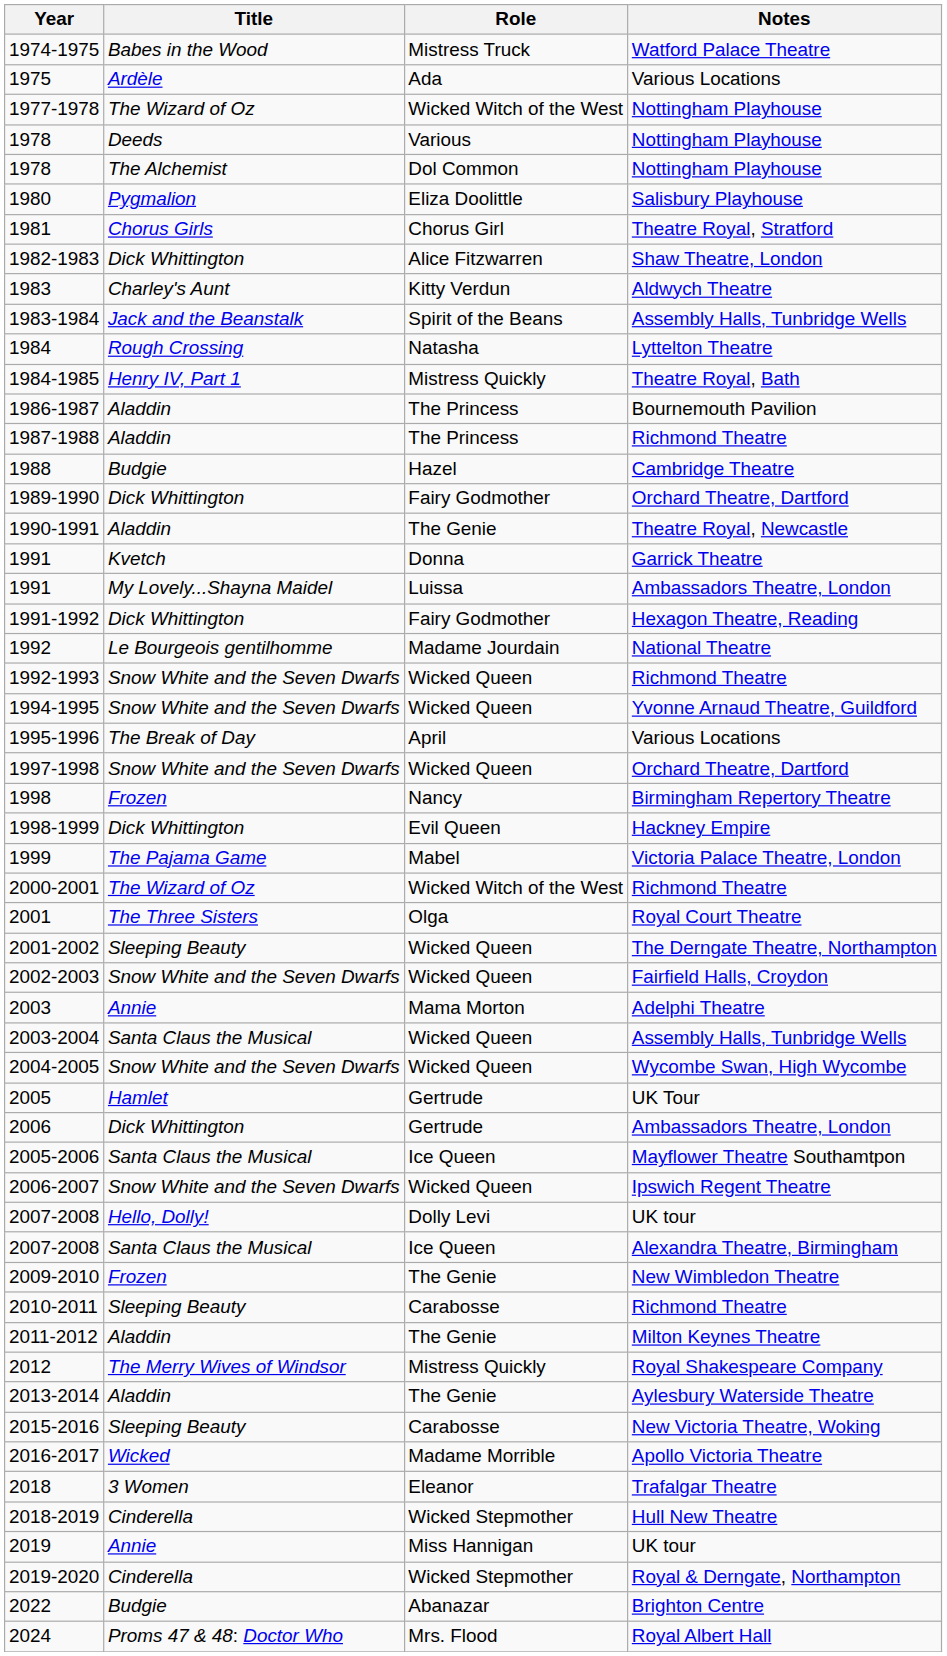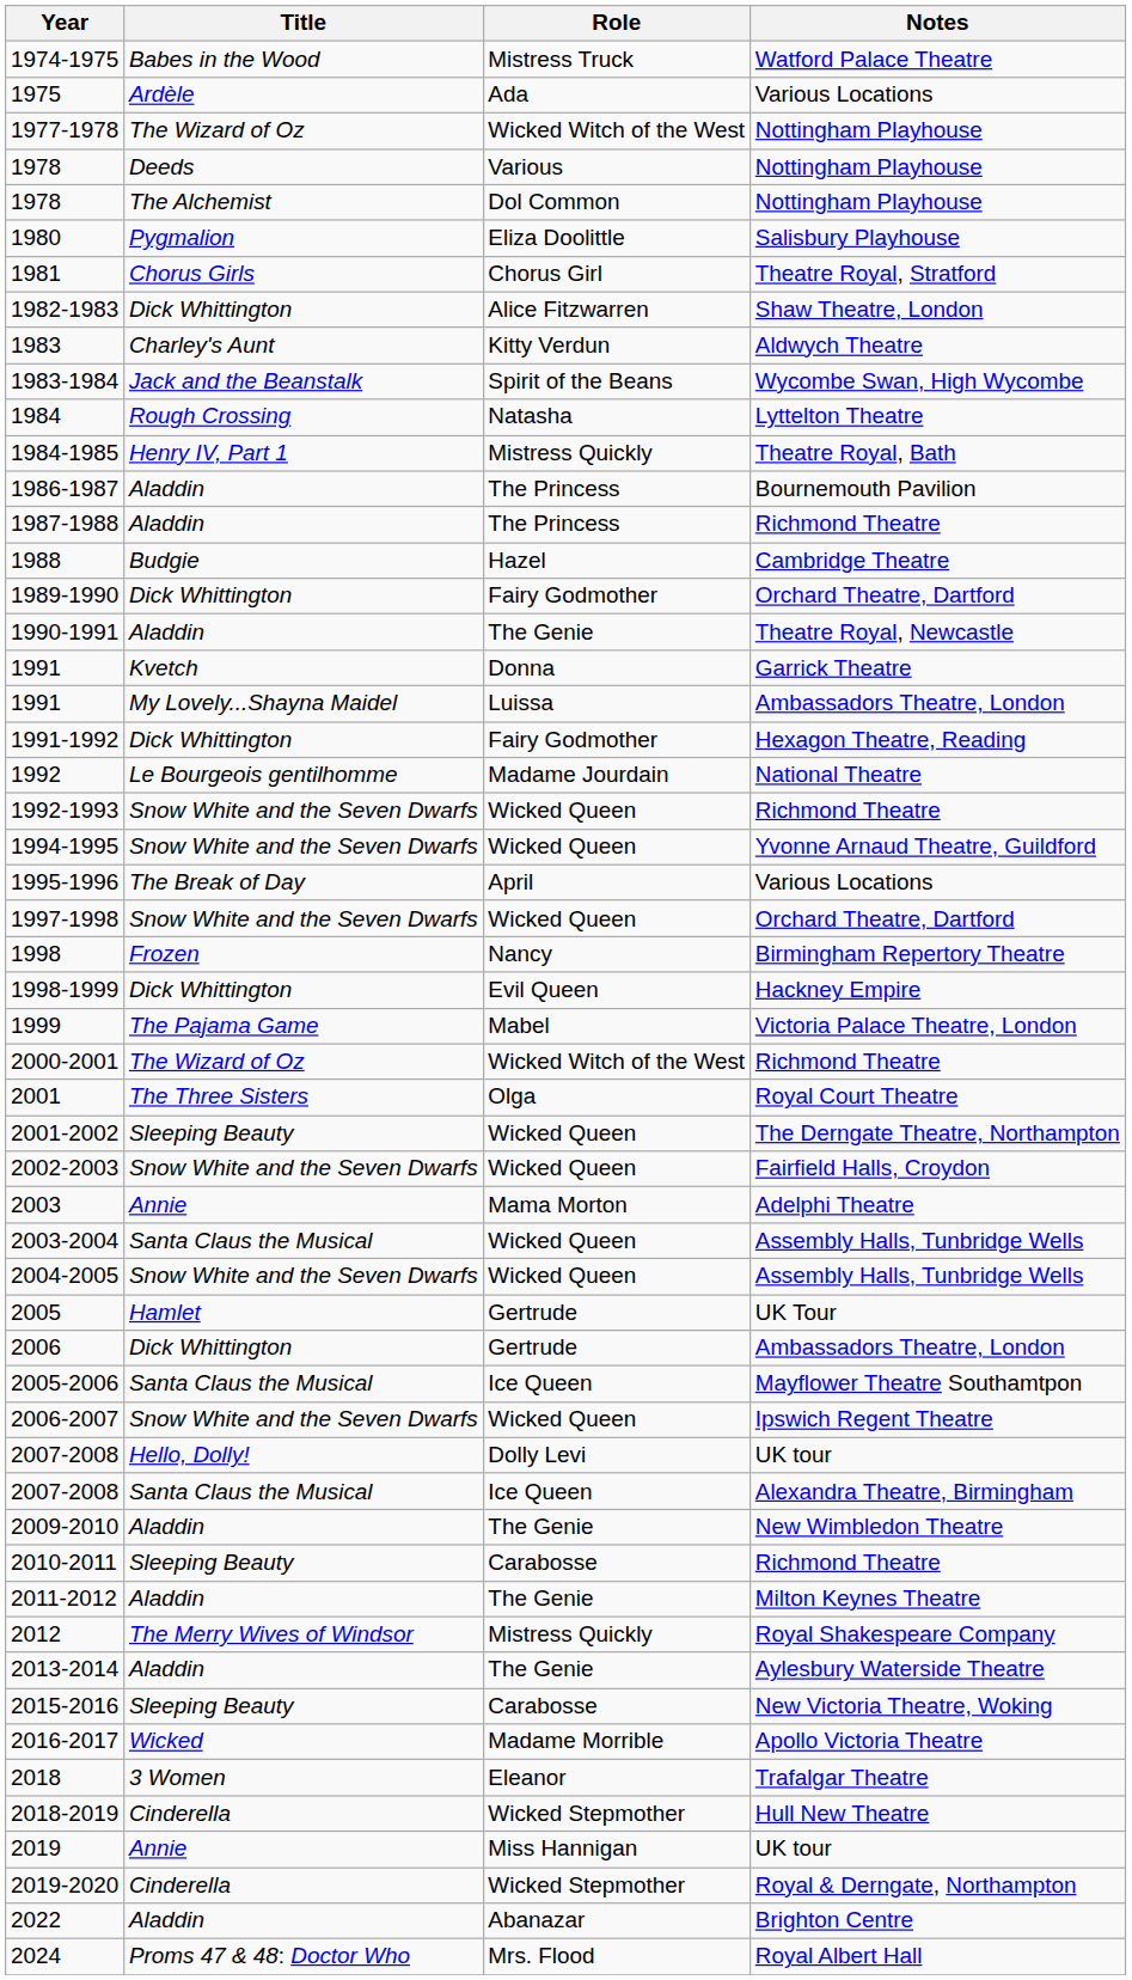 <table class="wikitable sortable">
 <tr>
 <th>Year</th>
 <th>Title</th>
 <th>Role</th>
 <th class="unsortable">Notes</th>
 </tr>
 <tr>
 <td>1974-1975</td>
 <td><em>Babes in the Wood</em></td>
 <td>Mistress Truck</td>
 <td><a href='#'>Watford Palace Theatre</a></td>
 </tr>
 <tr>
 <td>1975</td>
 <td><em><a href='#'>Ardèle</a></em></td>
 <td>Ada</td>
 <td>Various Locations</td>
 </tr>
 <tr>
 <td>1977-1978</td>
 <td><em>The Wizard of Oz</em></td>
 <td>Wicked Witch of the West</td>
 <td><a href='#'>Nottingham Playhouse</a></td>
 </tr>
 <tr>
 <td>1978</td>
 <td><em>Deeds</em></td>
 <td>Various</td>
 <td><a href='#'>Nottingham Playhouse</a></td>
 </tr>
 <tr>
 <td>1978</td>
 <td><em>The Alchemist</em></td>
 <td>Dol Common</td>
 <td><a href='#'>Nottingham Playhouse</a></td>
 </tr>
 <tr>
 <td>1980</td>
 <td><a href='#'><em>Pygmalion</em></a></td>
 <td>Eliza Doolittle</td>
 <td><a href='#'>Salisbury Playhouse</a></td>
 </tr>
 <tr>
 <td>1981</td>
 <td><a href='#'><em>Chorus Girls</em></a></td>
 <td>Chorus Girl</td>
 <td><a href='#'>Theatre Royal</a>, <a href='#'>Stratford</a></td>
 </tr>
 <tr>
 <td>1982-1983</td>
 <td><em>Dick Whittington</em></td>
 <td>Alice Fitzwarren</td>
 <td><a href='#'>Shaw Theatre, London</a></td>
 </tr>
 <tr>
 <td>1983</td>
 <td><em>Charley's Aunt</em></td>
 <td>Kitty Verdun</td>
 <td><a href='#'>Aldwych Theatre</a></td>
 </tr>
 <tr>
 <td>1983-1984</td>
 <td><em><a href='#'>Jack and the Beanstalk</a></em></td>
 <td>Spirit of the Beans</td>
-<td><a href='#'>Assembly Halls, Tunbridge Wells</a></td>
+<td><a href='#'>Wycombe Swan, High Wycombe</a></td>
 </tr>
 <tr>
 <td>1984</td>
 <td><em><a href='#'>Rough Crossing</a></em></td>
 <td>Natasha</td>
 <td><a href='#'>Lyttelton Theatre</a></td>
 </tr>
 <tr>
 <td>1984-1985</td>
 <td><em><a href='#'>Henry IV, Part 1</a></em></td>
 <td>Mistress Quickly</td>
 <td><a href='#'>Theatre Royal</a>, <a href='#'>Bath</a></td>
 </tr>
 <tr>
 <td>1986-1987</td>
 <td><em>Aladdin</em></td>
 <td>The Princess</td>
 <td>Bournemouth Pavilion</td>
 </tr>
 <tr>
 <td>1987-1988</td>
 <td><em>Aladdin</em></td>
 <td>The Princess</td>
 <td><a href='#'>Richmond Theatre</a></td>
 </tr>
 <tr>
 <td>1988</td>
 <td><em>Budgie</em></td>
 <td>Hazel</td>
 <td><a href='#'>Cambridge Theatre</a></td>
 </tr>
 <tr>
 <td>1989-1990</td>
 <td><em>Dick Whittington</em></td>
 <td>Fairy Godmother</td>
 <td><a href='#'>Orchard Theatre, Dartford</a></td>
 </tr>
 <tr>
 <td>1990-1991</td>
 <td><em>Aladdin</em></td>
 <td>The Genie</td>
 <td><a href='#'>Theatre Royal</a>, <a href='#'>Newcastle</a></td>
 </tr>
 <tr>
 <td>1991</td>
 <td><em>Kvetch</em></td>
 <td>Donna</td>
 <td><a href='#'>Garrick Theatre</a></td>
 </tr>
 <tr>
 <td>1991</td>
 <td><em>My Lovely...Shayna Maidel</em></td>
 <td>Luissa</td>
 <td><a href='#'>Ambassadors Theatre, London</a></td>
 </tr>
 <tr>
 <td>1991-1992</td>
 <td><em>Dick Whittington</em></td>
 <td>Fairy Godmother</td>
 <td><a href='#'>Hexagon Theatre, Reading</a></td>
 </tr>
 <tr>
 <td>1992</td>
 <td><em>Le Bourgeois gentilhomme</em></td>
 <td>Madame Jourdain</td>
 <td><a href='#'>National Theatre</a></td>
 </tr>
 <tr>
 <td>1992-1993</td>
 <td><em>Snow White and the Seven Dwarfs</em></td>
 <td>Wicked Queen</td>
 <td><a href='#'>Richmond Theatre</a></td>
 </tr>
 <tr>
 <td>1994-1995</td>
 <td><em>Snow White and the Seven Dwarfs</em></td>
 <td>Wicked Queen</td>
 <td><a href='#'>Yvonne Arnaud Theatre, Guildford</a></td>
 </tr>
 <tr>
 <td>1995-1996</td>
 <td><em>The Break of Day</em></td>
 <td>April</td>
 <td>Various Locations</td>
 </tr>
 <tr>
 <td>1997-1998</td>
 <td><em>Snow White and the Seven Dwarfs</em></td>
 <td>Wicked Queen</td>
 <td><a href='#'>Orchard Theatre, Dartford</a></td>
 </tr>
 <tr>
 <td>1998</td>
 <td><em><a href='#'>Frozen</a></em></td>
 <td>Nancy</td>
 <td><a href='#'>Birmingham Repertory Theatre</a></td>
 </tr>
 <tr>
 <td>1998-1999</td>
 <td><em>Dick Whittington</em></td>
 <td>Evil Queen</td>
 <td><a href='#'>Hackney Empire</a></td>
 </tr>
 <tr>
 <td>1999</td>
 <td><em><a href='#'>The Pajama Game</a></em></td>
 <td>Mabel</td>
 <td><a href='#'>Victoria Palace Theatre, London</a></td>
 </tr>
 <tr>
 <td>2000-2001</td>
 <td><a href='#'><em>The Wizard of Oz</em></a></td>
 <td>Wicked Witch of the West</td>
 <td><a href='#'>Richmond Theatre</a></td>
 </tr>
 <tr>
 <td>2001</td>
 <td><em><a href='#'>The Three Sisters</a></em></td>
 <td>Olga</td>
 <td><a href='#'>Royal Court Theatre</a></td>
 </tr>
 <tr>
 <td>2001-2002</td>
 <td><em>Sleeping Beauty</em></td>
 <td>Wicked Queen</td>
 <td><a href='#'>The Derngate Theatre, Northampton</a></td>
 </tr>
 <tr>
 <td>2002-2003</td>
 <td><em>Snow White and the Seven Dwarfs</em></td>
 <td>Wicked Queen</td>
 <td><a href='#'>Fairfield Halls, Croydon</a></td>
 </tr>
 <tr>
 <td>2003</td>
 <td><a href='#'><em>Annie</em></a></td>
 <td>Mama Morton</td>
 <td><a href='#'>Adelphi Theatre</a></td>
 </tr>
 <tr>
 <td>2003-2004</td>
 <td><em>Santa Claus the Musical</em></td>
 <td>Wicked Queen</td>
 <td><a href='#'>Assembly Halls, Tunbridge Wells</a></td>
 </tr>
 <tr>
 <td>2004-2005</td>
 <td><em>Snow White and the Seven Dwarfs</em></td>
 <td>Wicked Queen</td>
-<td><a href='#'>Wycombe Swan, High Wycombe</a></td>
+<td><a href='#'>Assembly Halls, Tunbridge Wells</a></td>
 </tr>
 <tr>
 <td>2005</td>
 <td><em><a href='#'>Hamlet</a></em></td>
 <td>Gertrude</td>
 <td>UK Tour</td>
 </tr>
 <tr>
 <td>2006</td>
 <td><em>Dick Whittington</em></td>
 <td>Gertrude</td>
 <td><a href='#'>Ambassadors Theatre, London</a></td>
 </tr>
 <tr>
 <td>2005-2006</td>
 <td><em>Santa Claus the Musical</em></td>
 <td>Ice Queen</td>
 <td><a href='#'>Mayflower Theatre</a> Southamtpon</td>
 </tr>
 <tr>
 <td>2006-2007</td>
 <td><em>Snow White and the Seven Dwarfs</em></td>
 <td>Wicked Queen</td>
 <td><a href='#'>Ipswich Regent Theatre</a></td>
 </tr>
 <tr>
 <td>2007-2008</td>
 <td><a href='#'><em>Hello, Dolly!</em></a></td>
 <td>Dolly Levi</td>
 <td>UK tour</td>
 </tr>
 <tr>
 <td>2007-2008</td>
 <td><em>Santa Claus the Musical</em></td>
 <td>Ice Queen</td>
 <td><a href='#'>Alexandra Theatre, Birmingham</a></td>
 </tr>
 <tr>
 <td>2009-2010</td>
-<td><em><a href='#'>Frozen</a></em></td>
+<td><em>Aladdin</em></td>
 <td>The Genie</td>
 <td><a href='#'>New Wimbledon Theatre</a></td>
 </tr>
 <tr>
 <td>2010-2011</td>
 <td><em>Sleeping Beauty</em></td>
 <td>Carabosse</td>
 <td><a href='#'>Richmond Theatre</a></td>
 </tr>
 <tr>
 <td>2011-2012</td>
 <td><em>Aladdin</em></td>
 <td>The Genie</td>
 <td><a href='#'>Milton Keynes Theatre</a></td>
 </tr>
 <tr>
 <td>2012</td>
 <td><em><a href='#'>The Merry Wives of Windsor</a></em></td>
 <td>Mistress Quickly</td>
 <td><a href='#'>Royal Shakespeare Company</a></td>
 </tr>
 <tr>
 <td>2013-2014</td>
 <td><em>Aladdin</em></td>
 <td>The Genie</td>
 <td><a href='#'>Aylesbury Waterside Theatre</a></td>
 </tr>
 <tr>
 <td>2015-2016</td>
 <td><em>Sleeping Beauty</em></td>
 <td>Carabosse</td>
 <td><a href='#'>New Victoria Theatre, Woking</a></td>
 </tr>
 <tr>
 <td>2016-2017</td>
 <td><a href='#'><em>Wicked</em></a></td>
 <td>Madame Morrible</td>
 <td><a href='#'>Apollo Victoria Theatre</a></td>
 </tr>
 <tr>
 <td>2018</td>
 <td><em>3 Women</em></td>
 <td>Eleanor</td>
 <td><a href='#'>Trafalgar Theatre</a></td>
 </tr>
 <tr>
 <td>2018-2019</td>
 <td><em>Cinderella</em></td>
 <td>Wicked Stepmother</td>
 <td><a href='#'>Hull New Theatre</a></td>
 </tr>
 <tr>
 <td>2019</td>
 <td><a href='#'><em>Annie</em></a></td>
 <td>Miss Hannigan</td>
 <td>UK tour</td>
 </tr>
 <tr>
 <td>2019-2020</td>
 <td><em>Cinderella</em></td>
 <td>Wicked Stepmother</td>
 <td><a href='#'>Royal & Derngate</a>, <a href='#'>Northampton</a></td>
 </tr>
 <tr>
 <td>2022</td>
-<td><em>Budgie</em></td>
+<td><em>Aladdin</em></td>
 <td>Abanazar</td>
 <td><a href='#'>Brighton Centre</a></td>
 </tr>
 <tr>
 <td>2024</td>
 <td><em>Proms 47 & 48</em>: <em><a href='#'>Doctor Who</a></em></td>
 <td>Mrs. Flood</td>
 <td><a href='#'>Royal Albert Hall</a></td>
 </tr>
 </table>
